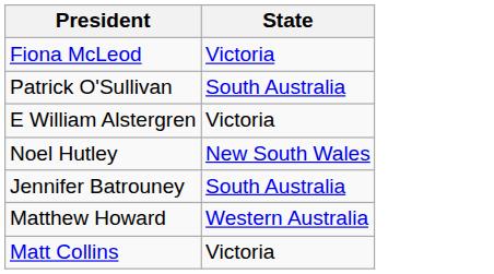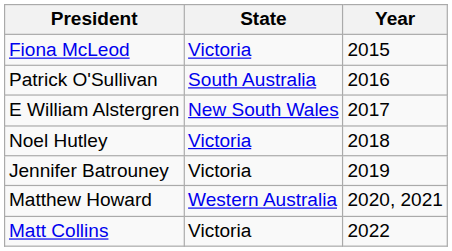 <table class="wikitable">
 <tr>
 <th>President</th>
 <th>State</th>
+<th>Year</th>
 </tr>
 <tr>
 <td><a href='#'>Fiona McLeod</a></td>
 <td><a href='#'>Victoria</a></td>
+<td>2015</td>
 </tr>
 <tr>
 <td>Patrick O'Sullivan</td>
 <td><a href='#'>South Australia</a></td>
+<td>2016</td>
 </tr>
 <tr>
 <td>E William Alstergren</td>
-<td>Victoria</td>
+<td><a href='#'>New South Wales</a></td>
+<td>2017</td>
 </tr>
 <tr>
 <td>Noel Hutley</td>
-<td><a href='#'>New South Wales</a></td>
+<td><a href='#'>Victoria</a></td>
+<td>2018</td>
 </tr>
 <tr>
 <td>Jennifer Batrouney</td>
-<td><a href='#'>South Australia</a></td>
+<td>Victoria</td>
+<td>2019</td>
 </tr>
 <tr>
 <td>Matthew Howard</td>
 <td><a href='#'>Western Australia</a></td>
+<td>2020, 2021</td>
 </tr>
 <tr>
 <td><a href='#'>Matt Collins</a></td>
 <td>Victoria</td>
+<td>2022</td>
 </tr>
 </table>
